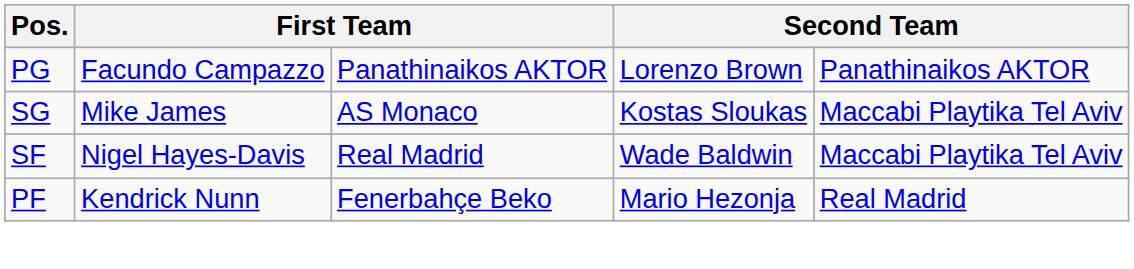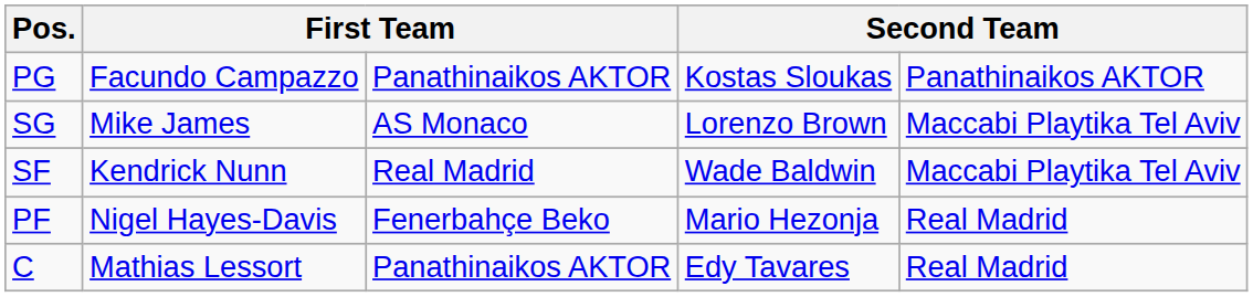 <table | class="wikitable">
 <tr>
 <th>Pos.</th>
 <th colspan="2" style="text-align:center;">First Team</th>
 <th colspan="2">Second Team</th>
 </tr>
 <tr>
 <td><a href='#'>PG</a></td>
 <td> <a href='#'>Facundo Campazzo</a></td>
 <td> <a href='#'>Panathinaikos AKTOR</a></td>
-<td> <a href='#'>Lorenzo Brown</a></td>
+<td> <a href='#'>Kostas Sloukas</a></td>
 <td> <a href='#'>Panathinaikos AKTOR</a></td>
 </tr>
 <tr>
 <td><a href='#'>SG</a></td>
 <td> <a href='#'>Mike James</a></td>
 <td> <a href='#'>AS Monaco</a></td>
-<td> <a href='#'>Kostas Sloukas</a></td>
+<td> <a href='#'>Lorenzo Brown</a></td>
 <td> <a href='#'>Maccabi Playtika Tel Aviv</a></td>
 </tr>
 <tr>
 <td><a href='#'>SF</a></td>
-<td> <a href='#'>Nigel Hayes-Davis</a></td>
+<td> <a href='#'>Kendrick Nunn</a></td>
 <td> <a href='#'>Real Madrid</a></td>
 <td> <a href='#'>Wade Baldwin</a></td>
 <td> <a href='#'>Maccabi Playtika Tel Aviv</a></td>
 </tr>
 <tr>
 <td><a href='#'>PF</a></td>
-<td> <a href='#'>Kendrick Nunn</a></td>
+<td> <a href='#'>Nigel Hayes-Davis</a></td>
 <td> <a href='#'>Fenerbahçe Beko</a></td>
 <td> <a href='#'>Mario Hezonja</a></td>
 <td> <a href='#'>Real Madrid</a></td>
 </tr>
+<tr>
+<td><a href='#'>C</a></td>
+<td> <a href='#'>Mathias Lessort</a></td>
+<td> <a href='#'>Panathinaikos AKTOR</a></td>
+<td> <a href='#'>Edy Tavares</a></td>
+<td> <a href='#'>Real Madrid</a></td>
+</tr>
 </table>
